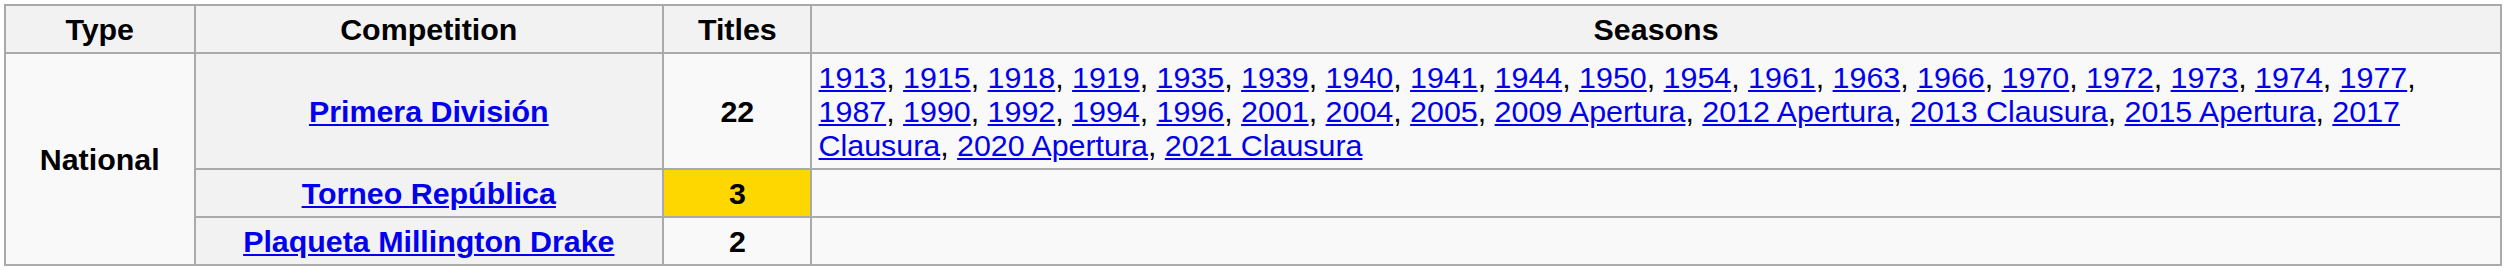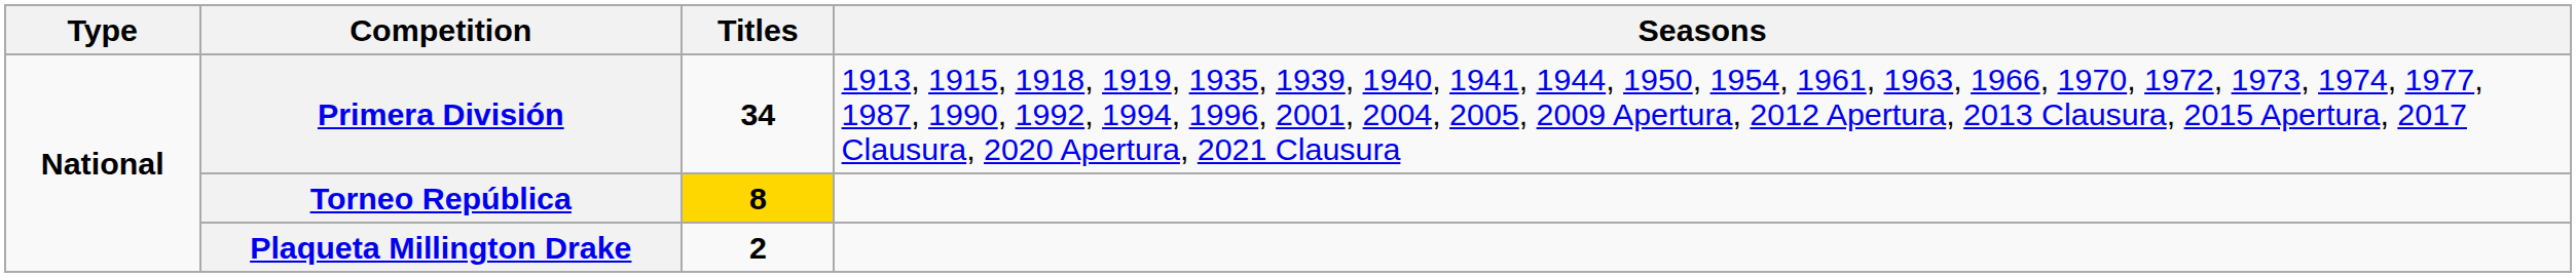 <table class="wikitable plainrowheaders" style="font-size:95%; text-align:center;">
 <tr>
 <th style="width: 1%;">Type</th>
 <th style="width: 5%;">Competition</th>
 <th style="width: 1%;">Titles</th>
 <th style="width: 21%;">Seasons</th>
 </tr>
 <tr>
 <td rowspan="3"><strong>National</strong></td>
 <th scope=col><a href='#'>Primera División</a></th>
-<td><strong>22</strong></td>
+<td><strong>34</strong></td>
 <td align="left"><a href='#'>1913</a>, <a href='#'>1915</a>, <a href='#'>1918</a>, <a href='#'>1919</a>, <a href='#'>1935</a>, <a href='#'>1939</a>, <a href='#'>1940</a>, <a href='#'>1941</a>, <a href='#'>1944</a>, <a href='#'>1950</a>, <a href='#'>1954</a>, <a href='#'>1961</a>, <a href='#'>1963</a>, <a href='#'>1966</a>, <a href='#'>1970</a>, <a href='#'>1972</a>, <a href='#'>1973</a>, <a href='#'>1974</a>, <a href='#'>1977</a>, <a href='#'>1987</a>, <a href='#'>1990</a>, <a href='#'>1992</a>, <a href='#'>1994</a>, <a href='#'>1996</a>, <a href='#'>2001</a>, <a href='#'>2004</a>, <a href='#'>2005</a>, <a href='#'>2009 Apertura</a>, <a href='#'>2012 Apertura</a>, <a href='#'>2013 Clausura</a>, <a href='#'>2015 Apertura</a>, <a href='#'>2017 Clausura</a>, <a href='#'>2020 Apertura</a>, <a href='#'>2021 Clausura</a></td>
 </tr>
 <tr>
 <th scope="col"><a href='#'>Torneo República</a></th>
-<td bgcolor="gold"><strong>3</strong></td>
+<td bgcolor="gold"><strong>8</strong></td>
 <td></td>
 </tr>
 <tr>
 <th scope="col"><a href='#'>Plaqueta Millington Drake</a></th>
 <td><strong>2</strong></td>
 <td></td>
 </tr>
 </table>
